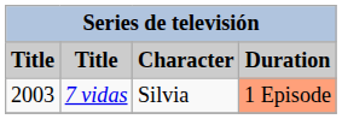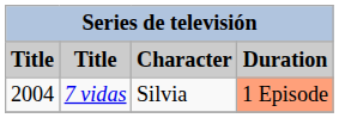 <table class="wikitable" style="font-size: 90%;">
 <tr>
 <th colspan="4" style="background:#B0C4DE;">Series de televisión</th>
 </tr>
 <tr>
 <th style="background: #CCCCCC;">Title</th>
 <th style="background: #CCCCCC;">Title</th>
 <th style="background: #CCCCCC;">Character</th>
 <th style="background: #CCCCCC;">Duration</th>
 </tr>
 <tr>
-<td>2003</td>
+<td>2004</td>
 <td><em><a href='#'>7 vidas</a></em></td>
 <td>Silvia</td>
 <td style="background: lightsalmon;">1 Episode</td>
 </tr>
 <tr>
 </tr>
 </table>
